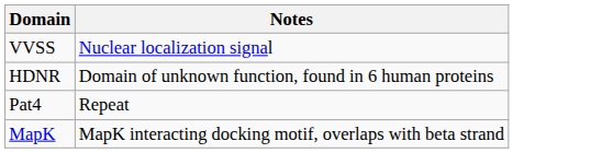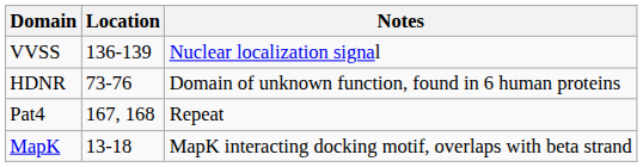 <table class="wikitable">
 <tr>
 <th>Domain</th>
+<th>Location</th>
 <th>Notes</th>
 </tr>
 <tr>
 <td>VVSS</td>
+<td>136-139</td>
 <td><a href='#'>Nuclear localization signa</a>l</td>
 </tr>
 <tr>
 <td>HDNR</td>
+<td>73-76</td>
 <td>Domain of unknown function, found in 6 human proteins</td>
 </tr>
 <tr>
 <td>Pat4</td>
+<td>167, 168</td>
 <td>Repeat</td>
 </tr>
 <tr>
 <td><a href='#'>MapK</a></td>
+<td>13-18</td>
 <td>MapK interacting docking motif, overlaps with beta strand</td>
 </tr>
 </table>
